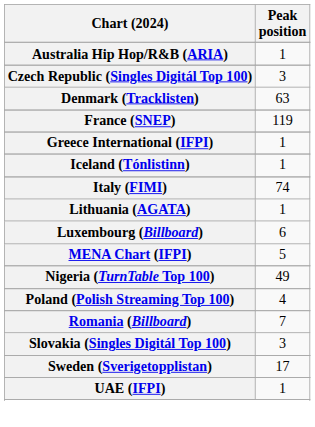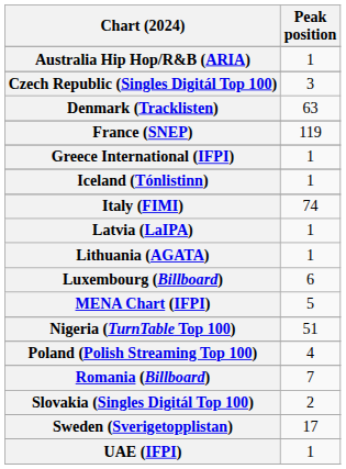 <table class="wikitable sortable plainrowheaders" style="text-align:center">
 <tr>
 <th scope="col">Chart (2024)</th>
 <th scope="col">Peak<br>position</th>
 </tr>
 <tr>
 </tr>
 <tr>
 <th scope="row">Australia Hip Hop/R&B (<a href='#'>ARIA</a>)</th>
 <td>1</td>
 </tr>
 <tr>
 </tr>
 <tr>
 </tr>
 <tr>
 </tr>
 <tr>
 <th scope="row">Czech Republic (<a href='#'>Singles Digitál Top 100</a>)</th>
 <td>3</td>
 </tr>
 <tr>
 <th scope="row">Denmark (<a href='#'>Tracklisten</a>)</th>
 <td>63</td>
 </tr>
 <tr>
 </tr>
 <tr>
 <th scope="row">France (<a href='#'>SNEP</a>)</th>
 <td>119</td>
 </tr>
 <tr>
 </tr>
 <tr>
 </tr>
 <tr>
 <th scope="row">Greece International (<a href='#'>IFPI</a>)</th>
 <td>1</td>
 </tr>
 <tr>
 </tr>
 <tr>
 <th scope="row">Iceland (<a href='#'>Tónlistinn</a>)</th>
 <td>1</td>
 </tr>
 <tr>
 </tr>
 <tr>
 <th scope="row">Italy (<a href='#'>FIMI</a>)</th>
 <td>74</td>
 </tr>
 <tr>
+<th scope="row">Latvia (<a href='#'>LaIPA</a>)</th>
+<td>1</td>
+</tr>
+<tr>
 <th scope="row">Lithuania (<a href='#'>AGATA</a>)</th>
 <td>1</td>
 </tr>
 <tr>
 <th scope="row">Luxembourg (<em><a href='#'>Billboard</a></em>)</th>
 <td>6</td>
 </tr>
 <tr>
 <th scope="row"><a href='#'>MENA Chart</a> (<a href='#'>IFPI</a>)</th>
 <td>5</td>
 </tr>
 <tr>
 </tr>
 <tr>
 </tr>
 <tr>
 <th scope="row">Nigeria (<a href='#'><em>TurnTable</em> Top 100</a>)</th>
-<td>49</td>
+<td>51</td>
 </tr>
 <tr>
 </tr>
 <tr>
 <th scope="row">Poland (<a href='#'>Polish Streaming Top 100</a>)</th>
 <td>4</td>
 </tr>
 <tr>
 </tr>
 <tr>
 <th scope="row"><a href='#'>Romania</a> (<em><a href='#'>Billboard</a></em>)</th>
 <td>7</td>
 </tr>
 <tr>
 <th scope="row">Slovakia (<a href='#'>Singles Digitál Top 100</a>)</th>
-<td>3</td>
+<td>2</td>
 </tr>
 <tr>
 </tr>
 <tr>
 <th scope="row">Sweden (<a href='#'>Sverigetopplistan</a>)</th>
 <td>17</td>
 </tr>
 <tr>
 </tr>
 <tr>
 <th scope="row">UAE (<a href='#'>IFPI</a>)</th>
 <td>1</td>
 </tr>
 <tr>
 </tr>
 <tr>
 </tr>
 <tr>
 </tr>
 <tr>
 </tr>
 <tr>
 </tr>
 <tr>
 </tr>
 </table>
